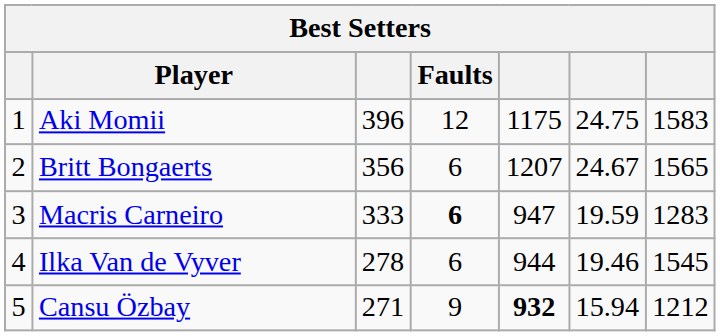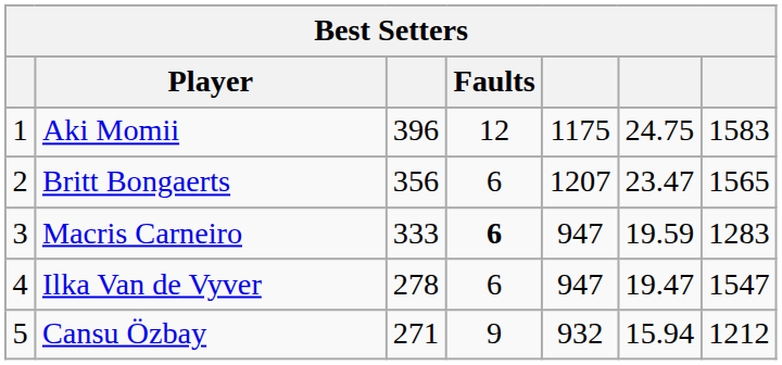 <table class="wikitable sortable" style=font-size:90%>
 <tr>
 <th colspan=7>Best Setters</th>
 </tr>
 <tr>
 <th></th>
 <th width=158>Player</th>
 <th width=20></th>
 <th width=20>Faults</th>
 <th width=20></th>
 <th width=20></th>
 <th width=20></th>
 </tr>
 <tr>
 <td>1</td>
 <td> <a href='#'>Aki Momii</a></td>
 <td align=center>396</td>
 <td align=center>12</td>
 <td align=center>1175</td>
 <td align=center>24.75</td>
 <td align=center>1583</td>
 </tr>
 <tr>
 <td>2</td>
 <td> <a href='#'>Britt Bongaerts</a></td>
 <td align=center>356</td>
 <td align=center>6</td>
 <td align=center>1207</td>
-<td align=center>24.67</td>
+<td align=center>23.47</td>
 <td align=center>1565</td>
 </tr>
 <tr>
 <td>3</td>
 <td> <a href='#'>Macris Carneiro</a></td>
 <td align=center>333</td>
 <td align=center><strong>6</strong></td>
 <td align=center>947</td>
 <td align=center>19.59</td>
 <td align=center>1283</td>
 </tr>
 <tr>
 <td>4</td>
 <td> <a href='#'>Ilka Van de Vyver</a></td>
 <td align=center>278</td>
 <td align=center>6</td>
-<td align=center>944</td>
-<td align=center>19.46</td>
-<td align=center>1545</td>
+<td align=center>947</td>
+<td align=center>19.47</td>
+<td align=center>1547</td>
 </tr>
 <tr>
 <td>5</td>
 <td> <a href='#'>Cansu Özbay</a></td>
 <td align=center>271</td>
 <td align=center>9</td>
-<td align=center><strong>932</strong></td>
+<td align=center>932</td>
 <td align=center>15.94</td>
 <td align=center>1212</td>
 </tr>
 </table>
